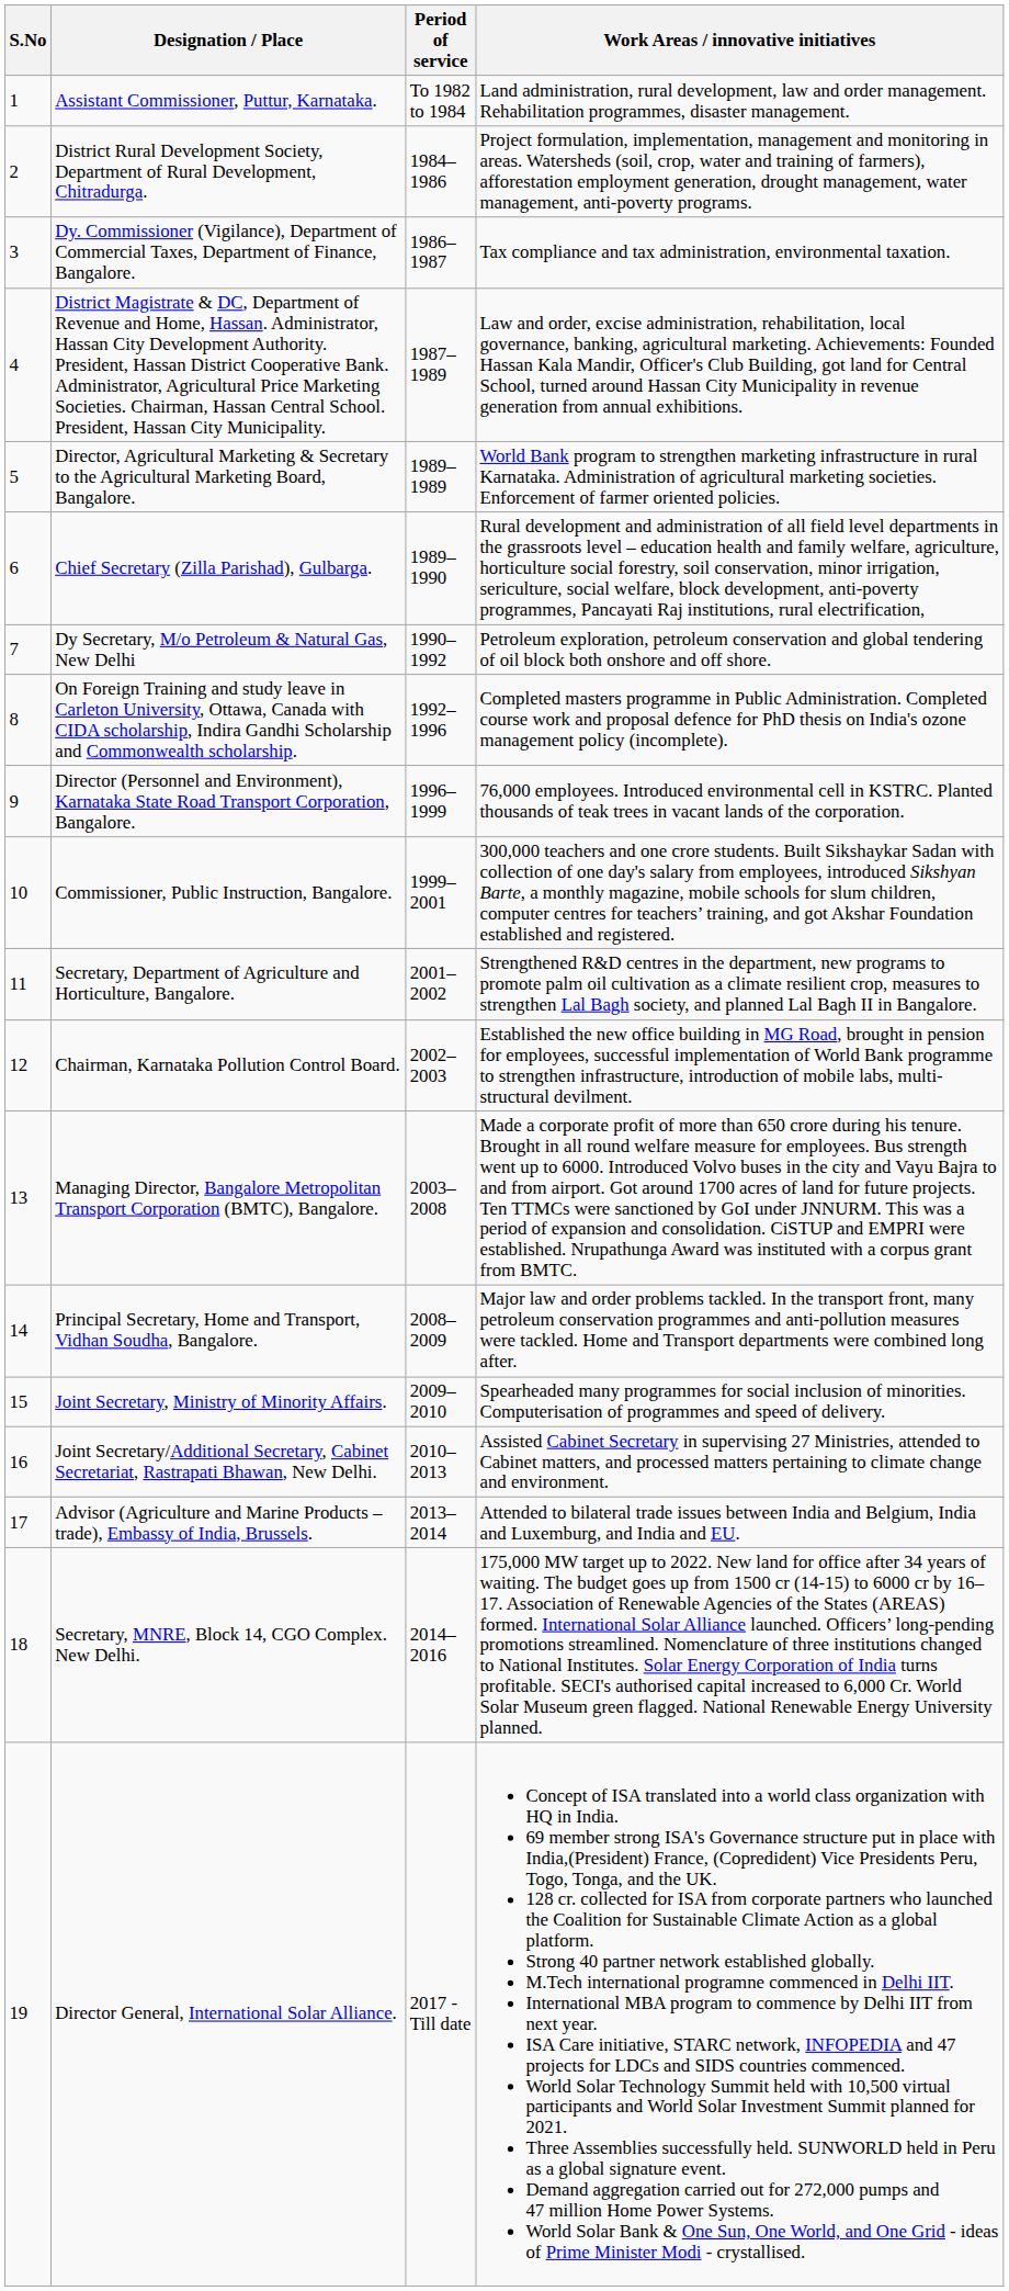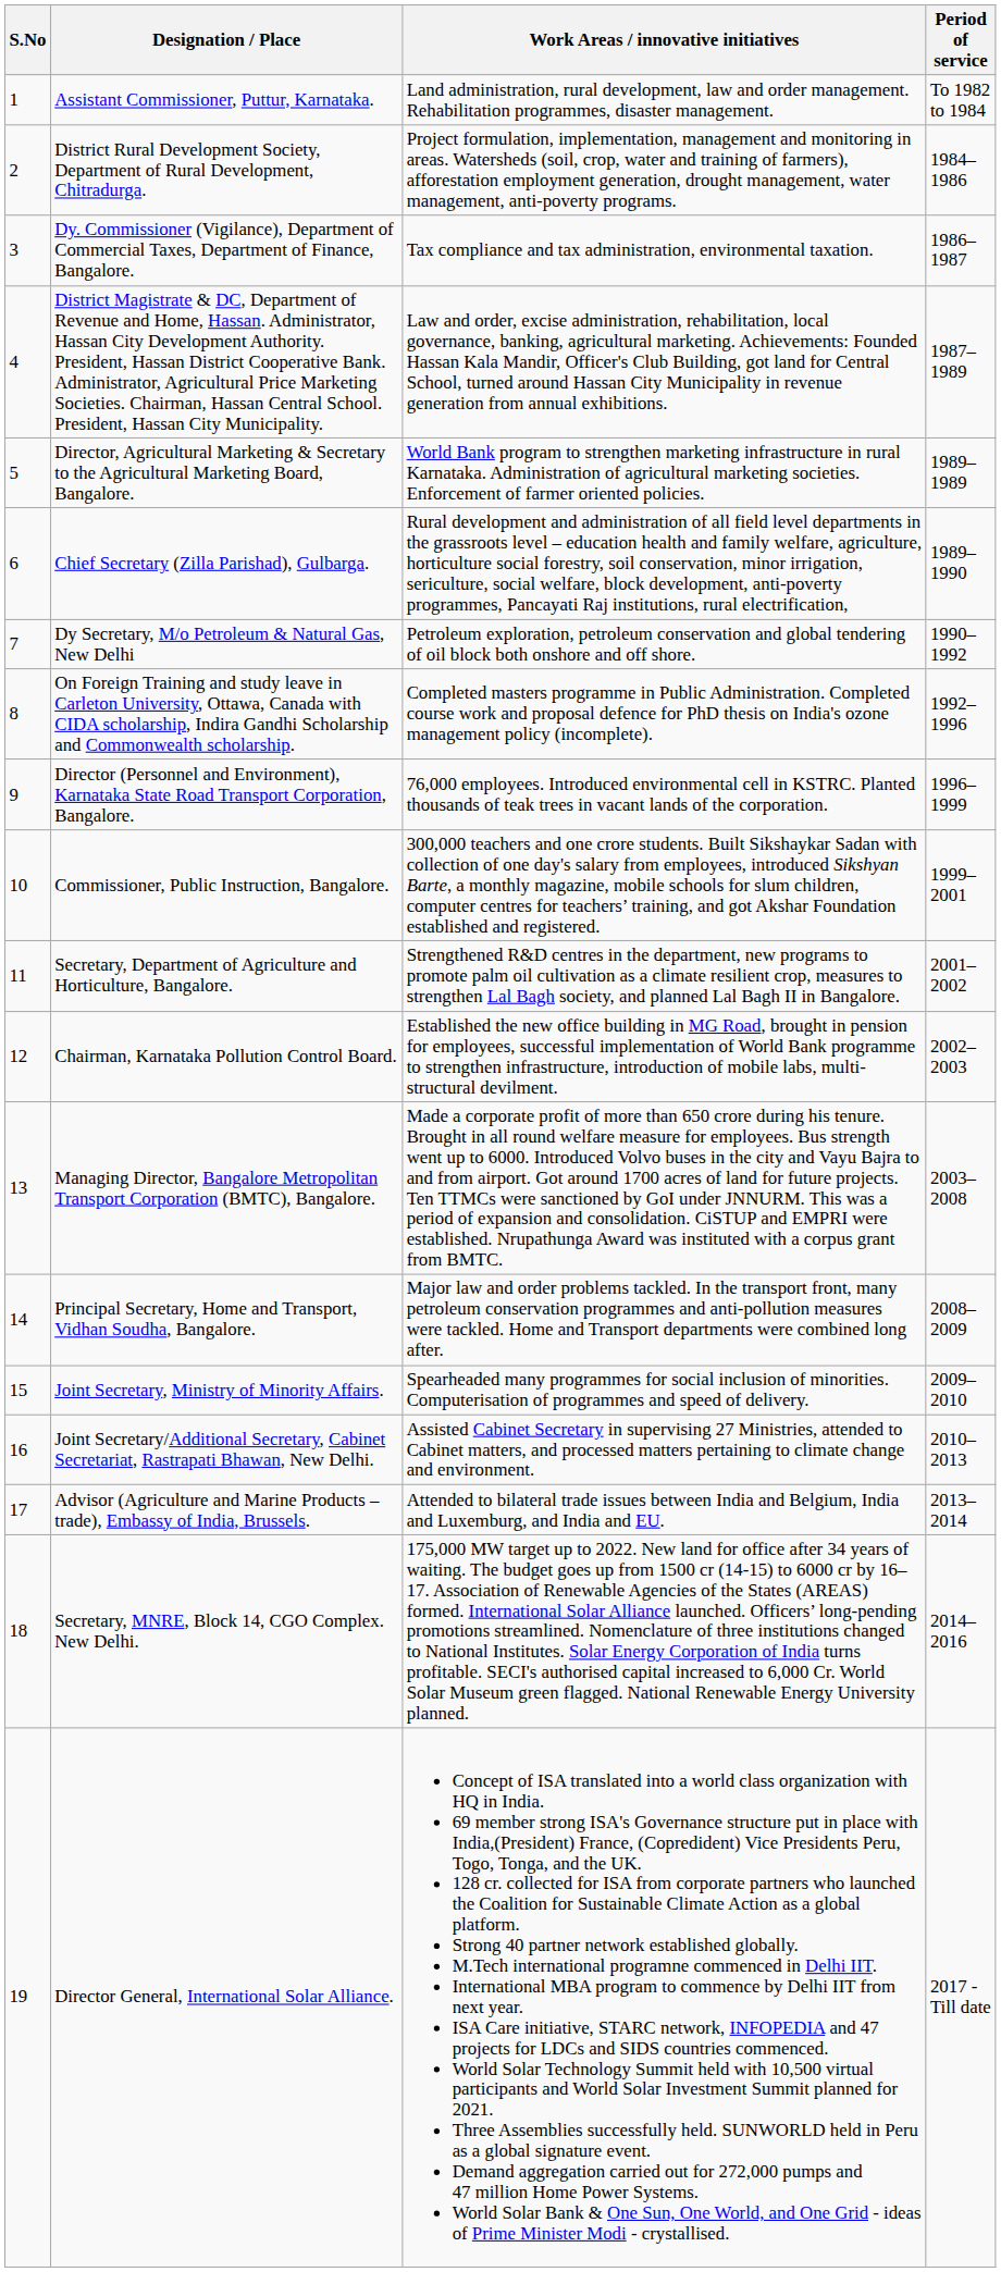 <table class="wikitable">
 <tr>
 <th>S.No</th>
 <th>Designation / Place</th>
+<th>Work Areas / innovative initiatives</th>
 <th>Period of service</th>
-<th>Work Areas / innovative initiatives</th>
 </tr>
 <tr>
 <td>1</td>
 <td><a href='#'>Assistant Commissioner</a>, <a href='#'>Puttur, Karnataka</a>.</td>
+<td>Land administration, rural development, law and order management. Rehabilitation programmes, disaster management.</td>
 <td>To 1982 to 1984</td>
-<td>Land administration, rural development, law and order management. Rehabilitation programmes, disaster management.</td>
 </tr>
 <tr>
 <td>2</td>
 <td>District Rural Development Society, Department of Rural Development, <a href='#'>Chitradurga</a>.</td>
+<td>Project formulation, implementation, management and monitoring in areas.  Watersheds (soil, crop, water and training of farmers), afforestation employment generation, drought management, water management, anti-poverty programs.</td>
 <td>1984–1986</td>
-<td>Project formulation, implementation, management and monitoring in areas.  Watersheds (soil, crop, water and training of farmers), afforestation employment generation, drought management, water management, anti-poverty programs.</td>
 </tr>
 <tr>
 <td>3</td>
 <td><a href='#'>Dy. Commissioner</a> (Vigilance), Department of Commercial Taxes, Department of Finance, Bangalore.</td>
+<td>Tax compliance and tax administration, environmental taxation.</td>
 <td>1986–1987</td>
-<td>Tax compliance and tax administration, environmental taxation.</td>
 </tr>
 <tr>
 <td>4</td>
 <td><a href='#'>District Magistrate</a> & <a href='#'>DC</a>, Department of Revenue and Home, <a href='#'>Hassan</a>. Administrator, Hassan City Development Authority. President, Hassan District Cooperative Bank. Administrator, Agricultural Price Marketing Societies. Chairman, Hassan Central School. President, Hassan City Municipality.</td>
+<td>Law and order, excise administration, rehabilitation, local governance, banking, agricultural marketing. Achievements: Founded Hassan Kala Mandir, Officer's Club Building, got land for Central School, turned around Hassan City Municipality in revenue generation from annual exhibitions.</td>
 <td>1987–1989</td>
-<td>Law and order, excise administration, rehabilitation, local governance, banking, agricultural marketing. Achievements: Founded Hassan Kala Mandir, Officer's Club Building, got land for Central School, turned around Hassan City Municipality in revenue generation from annual exhibitions.</td>
 </tr>
 <tr>
 <td>5</td>
 <td>Director, Agricultural Marketing & Secretary to the Agricultural Marketing Board, Bangalore.</td>
+<td><a href='#'>World Bank</a> program to strengthen marketing infrastructure in rural Karnataka. Administration of agricultural marketing societies. Enforcement of farmer oriented policies.</td>
 <td>1989–1989</td>
-<td><a href='#'>World Bank</a> program to strengthen marketing infrastructure in rural Karnataka. Administration of agricultural marketing societies. Enforcement of farmer oriented policies.</td>
 </tr>
 <tr>
 <td>6</td>
 <td><a href='#'>Chief Secretary</a> (<a href='#'>Zilla Parishad</a>), <a href='#'>Gulbarga</a>.</td>
+<td>Rural development and administration of all field level departments in the grassroots level – education health and family welfare, agriculture, horticulture social forestry, soil conservation, minor irrigation, sericulture, social welfare, block development, anti-poverty programmes, Pancayati Raj institutions, rural electrification,</td>
 <td>1989–1990</td>
-<td>Rural development and administration of all field level departments in the grassroots level – education health and family welfare, agriculture, horticulture social forestry, soil conservation, minor irrigation, sericulture, social welfare, block development, anti-poverty programmes, Pancayati Raj institutions, rural electrification,</td>
 </tr>
 <tr>
 <td>7</td>
 <td>Dy Secretary, <a href='#'>M/o Petroleum & Natural Gas</a>, New Delhi</td>
+<td>Petroleum exploration, petroleum conservation and global tendering of oil block both onshore and off shore.</td>
 <td>1990–1992</td>
-<td>Petroleum exploration, petroleum conservation and global tendering of oil block both onshore and off shore.</td>
 </tr>
 <tr>
 <td>8</td>
 <td>On Foreign Training and study leave in <a href='#'>Carleton University</a>, Ottawa, Canada with <a href='#'>CIDA scholarship</a>, Indira Gandhi Scholarship and <a href='#'>Commonwealth scholarship</a>.</td>
+<td>Completed masters programme in Public Administration. Completed course work and proposal defence for PhD thesis on India's ozone management policy (incomplete).</td>
 <td>1992–1996</td>
-<td>Completed masters programme in Public Administration. Completed course work and proposal defence for PhD thesis on India's ozone management policy (incomplete).</td>
 </tr>
 <tr>
 <td>9</td>
 <td>Director (Personnel and Environment), <a href='#'>Karnataka State Road Transport Corporation</a>, Bangalore.</td>
+<td>76,000 employees. Introduced environmental cell in KSTRC. Planted thousands of teak trees in vacant lands of the corporation.</td>
 <td>1996–1999</td>
-<td>76,000 employees. Introduced environmental cell in KSTRC. Planted thousands of teak trees in vacant lands of the corporation.</td>
 </tr>
 <tr>
 <td>10</td>
 <td>Commissioner, Public Instruction, Bangalore.</td>
+<td>300,000 teachers and one crore students. Built Sikshaykar Sadan with collection of one day's salary from employees, introduced <em>Sikshyan Barte</em>, a monthly magazine, mobile schools for slum children, computer centres for teachers’ training, and got Akshar Foundation established and registered.</td>
 <td>1999–2001</td>
-<td>300,000 teachers and one crore students. Built Sikshaykar Sadan with collection of one day's salary from employees, introduced <em>Sikshyan Barte</em>, a monthly magazine, mobile schools for slum children, computer centres for teachers’ training, and got Akshar Foundation established and registered.</td>
 </tr>
 <tr>
 <td>11</td>
 <td>Secretary, Department of Agriculture and Horticulture, Bangalore.</td>
+<td>Strengthened R&D centres in the department, new programs to promote palm oil cultivation as a climate resilient crop, measures to strengthen <a href='#'>Lal Bagh</a> society, and planned Lal Bagh II in Bangalore.</td>
 <td>2001–2002</td>
-<td>Strengthened R&D centres in the department, new programs to promote palm oil cultivation as a climate resilient crop, measures to strengthen <a href='#'>Lal Bagh</a> society, and planned Lal Bagh II in Bangalore.</td>
 </tr>
 <tr>
 <td>12</td>
 <td>Chairman, Karnataka Pollution Control Board.</td>
+<td>Established the new office building in <a href='#'>MG Road</a>, brought in pension for employees, successful implementation of World Bank programme to strengthen infrastructure, introduction of mobile labs, multi-structural devilment.</td>
 <td>2002–2003</td>
-<td>Established the new office building in <a href='#'>MG Road</a>, brought in pension for employees, successful implementation of World Bank programme to strengthen infrastructure, introduction of mobile labs, multi-structural devilment.</td>
 </tr>
 <tr>
 <td>13</td>
 <td>Managing Director, <a href='#'>Bangalore Metropolitan Transport Corporation</a> (BMTC), Bangalore.</td>
+<td>Made a corporate profit of more than 650 crore during his tenure. Brought in all round welfare measure for employees. Bus strength went up to 6000. Introduced Volvo buses in the city and Vayu Bajra to and from airport. Got around 1700 acres of land for future projects. Ten TTMCs were sanctioned by GoI under JNNURM. This was a period of expansion and consolidation. CiSTUP and EMPRI were established. Nrupathunga Award was instituted with a corpus grant from BMTC.</td>
 <td>2003–2008</td>
-<td>Made a corporate profit of more than 650 crore during his tenure. Brought in all round welfare measure for employees. Bus strength went up to 6000. Introduced Volvo buses in the city and Vayu Bajra to and from airport. Got around 1700 acres of land for future projects. Ten TTMCs were sanctioned by GoI under JNNURM. This was a period of expansion and consolidation. CiSTUP and EMPRI were established. Nrupathunga Award was instituted with a corpus grant from BMTC.</td>
 </tr>
 <tr>
 <td>14</td>
 <td>Principal Secretary, Home and Transport, <a href='#'>Vidhan Soudha</a>, Bangalore.</td>
+<td>Major law and order problems tackled. In the transport front, many petroleum conservation programmes and anti-pollution measures were tackled. Home and Transport departments were combined long after.</td>
 <td>2008–2009</td>
-<td>Major law and order problems tackled. In the transport front, many petroleum conservation programmes and anti-pollution measures were tackled. Home and Transport departments were combined long after.</td>
 </tr>
 <tr>
 <td>15</td>
 <td><a href='#'>Joint Secretary</a>, <a href='#'>Ministry of Minority Affairs</a>.</td>
+<td>Spearheaded many programmes for social inclusion of minorities. Computerisation of programmes and speed of delivery.</td>
 <td>2009–2010</td>
-<td>Spearheaded many programmes for social inclusion of minorities. Computerisation of programmes and speed of delivery.</td>
 </tr>
 <tr>
 <td>16</td>
 <td>Joint Secretary/<a href='#'>Additional Secretary</a>, <a href='#'>Cabinet Secretariat</a>, <a href='#'>Rastrapati Bhawan</a>, New Delhi.</td>
+<td>Assisted <a href='#'>Cabinet Secretary</a> in supervising 27 Ministries, attended to Cabinet matters, and processed matters pertaining to climate change and environment.</td>
 <td>2010–2013</td>
-<td>Assisted <a href='#'>Cabinet Secretary</a> in supervising 27 Ministries, attended to Cabinet matters, and processed matters pertaining to climate change and environment.</td>
 </tr>
 <tr>
 <td>17</td>
 <td>Advisor (Agriculture and Marine Products – trade), <a href='#'>Embassy of India, Brussels</a>.</td>
+<td>Attended to bilateral trade issues between India and Belgium, India and Luxemburg, and India and <a href='#'>EU</a>.</td>
 <td>2013–2014</td>
-<td>Attended to bilateral trade issues between India and Belgium, India and Luxemburg, and India and <a href='#'>EU</a>.</td>
 </tr>
 <tr>
 <td>18</td>
 <td>Secretary, <a href='#'>MNRE</a>, Block 14, CGO Complex. New Delhi.</td>
+<td>175,000 MW target up to 2022. New land for office after 34 years of waiting. The budget goes up from 1500 cr (14-15) to 6000 cr by 16–17. Association of Renewable Agencies of the States (AREAS) formed. <a href='#'>International Solar Alliance</a> launched. Officers’ long-pending promotions streamlined. Nomenclature of three institutions changed to National Institutes. <a href='#'>Solar Energy Corporation of India</a> turns profitable. SECI's authorised capital increased to 6,000 Cr. World Solar Museum green flagged. National Renewable Energy University planned.</td>
 <td>2014–2016</td>
-<td>175,000 MW target up to 2022. New land for office after 34 years of waiting. The budget goes up from 1500 cr (14-15) to 6000 cr by 16–17. Association of Renewable Agencies of the States (AREAS) formed. <a href='#'>International Solar Alliance</a> launched. Officers’ long-pending promotions streamlined. Nomenclature of three institutions changed to National Institutes. <a href='#'>Solar Energy Corporation of India</a> turns profitable. SECI's authorised capital increased to 6,000 Cr. World Solar Museum green flagged. National Renewable Energy University planned.</td>
 </tr>
 <tr>
 <td>19</td>
 <td>Director General, <a href='#'>International Solar Alliance</a>.</td>
+<td><br><ul><li>Concept of ISA translated into a world class organization with HQ in India.</li><li>69 member strong ISA's Governance structure put in place with India,(President) France, (Copredident) Vice Presidents Peru, Togo, Tonga, and the UK.</li><li>128 cr. collected for ISA from corporate partners who launched the Coalition for Sustainable Climate Action as a global platform.</li><li>Strong 40 partner network established globally.</li><li>M.Tech international programne commenced in <a href='#'>Delhi IIT</a>.</li><li>International MBA program to commence by Delhi IIT from next year.</li><li>ISA Care initiative, STARC network, <a href='#'>INFOPEDIA</a> and 47 projects for LDCs and SIDS countries commenced.</li><li>World Solar Technology Summit held with 10,500 virtual participants and World Solar Investment Summit planned for 2021.</li><li>Three Assemblies successfully held. SUNWORLD held in Peru as a global signature event.</li><li>Demand aggregation carried out for 272,000 pumps and 47 million Home Power Systems.</li><li>World Solar Bank & <a href='#'>One Sun, One World, and One Grid</a> - ideas of <a href='#'>Prime Minister Modi</a> - crystallised.</li></ul></td>
 <td>2017 - Till date</td>
-<td><br><ul><li>Concept of ISA translated into a world class organization with HQ in India.</li><li>69 member strong ISA's Governance structure put in place with India,(President) France, (Copredident) Vice Presidents Peru, Togo, Tonga, and the UK.</li><li>128 cr. collected for ISA from corporate partners who launched the Coalition for Sustainable Climate Action as a global platform.</li><li>Strong 40 partner network established globally.</li><li>M.Tech international programne commenced in <a href='#'>Delhi IIT</a>.</li><li>International MBA program to commence by Delhi IIT from next year.</li><li>ISA Care initiative, STARC network, <a href='#'>INFOPEDIA</a> and 47 projects for LDCs and SIDS countries commenced.</li><li>World Solar Technology Summit held with 10,500 virtual participants and World Solar Investment Summit planned for 2021.</li><li>Three Assemblies successfully held. SUNWORLD held in Peru as a global signature event.</li><li>Demand aggregation carried out for 272,000 pumps and 47 million Home Power Systems.</li><li>World Solar Bank & <a href='#'>One Sun, One World, and One Grid</a> - ideas of <a href='#'>Prime Minister Modi</a> - crystallised.</li></ul></td>
 </tr>
 </table>
